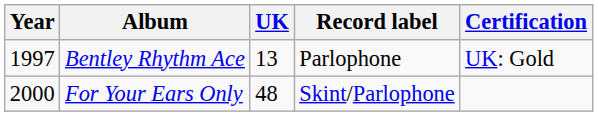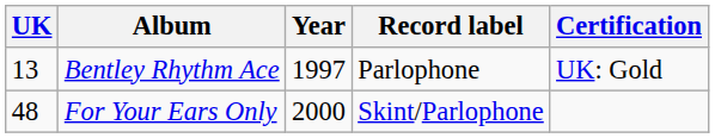 <table class="wikitable">
 <tr>
+<th><a href='#'>UK</a></th>
+<th>Album</th>
 <th>Year</th>
-<th>Album</th>
-<th><a href='#'>UK</a></th>
 <th>Record label</th>
 <th><a href='#'>Certification</a></th>
 </tr>
 <tr>
+<td>13</td>
+<td><em><a href='#'>Bentley Rhythm Ace</a></em></td>
 <td>1997</td>
-<td><em><a href='#'>Bentley Rhythm Ace</a></em></td>
-<td>13</td>
 <td>Parlophone</td>
 <td><a href='#'>UK</a>: Gold</td>
 </tr>
 <tr>
+<td>48</td>
+<td><em><a href='#'>For Your Ears Only</a></em></td>
 <td>2000</td>
-<td><em><a href='#'>For Your Ears Only</a></em></td>
-<td>48</td>
 <td><a href='#'>Skint</a>/<a href='#'>Parlophone</a></td>
 <td></td>
 </tr>
 </table>
